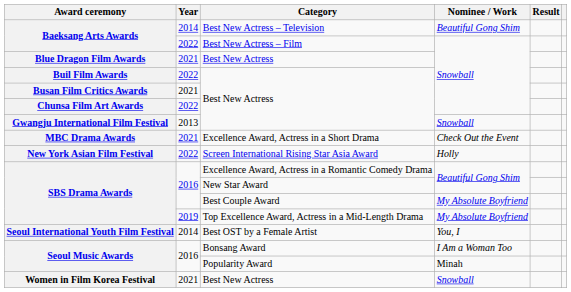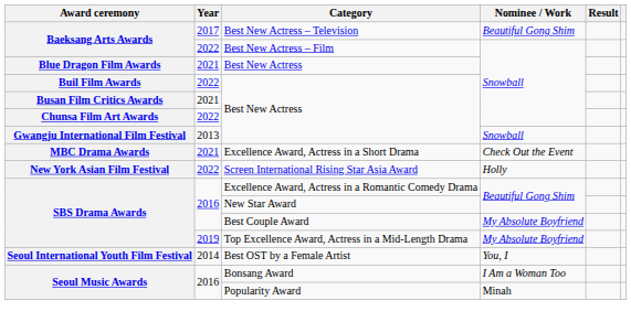 <table class="wikitable plainrowheaders sortable">
 <tr>
 <th scope="col">Award ceremony</th>
 <th scope="col">Year</th>
 <th scope="col">Category</th>
 <th scope="col">Nominee / Work</th>
 <th scope="col">Result</th>
 <th scope="col" class="unsortable"></th>
 </tr>
 <tr>
 <th scope="row" rowspan="2"><a href='#'>Baeksang Arts Awards</a></th>
-<td style="text-align:center"><a href='#'>2014</a></td>
+<td style="text-align:center"><a href='#'>2017</a></td>
 <td><a href='#'>Best New Actress – Television</a></td>
 <td><em><a href='#'>Beautiful Gong Shim</a></em></td>
 <td></td>
 <td style="text-align:center"></td>
 </tr>
 <tr>
 <td style="text-align:center"><a href='#'>2022</a></td>
 <td><a href='#'>Best New Actress – Film</a></td>
 <td rowspan="5"><em><a href='#'>Snowball</a></em></td>
 <td></td>
 <td style="text-align:center"></td>
 </tr>
 <tr>
 <th scope="row"><a href='#'>Blue Dragon Film Awards</a></th>
 <td style="text-align:center"><a href='#'>2021</a></td>
 <td><a href='#'>Best New Actress</a></td>
 <td></td>
 <td style="text-align:center"></td>
 </tr>
 <tr>
 <th scope="row"><a href='#'>Buil Film Awards</a></th>
 <td style="text-align:center"><a href='#'>2022</a></td>
 <td rowspan="4">Best New Actress</td>
 <td></td>
 <td style="text-align:center"></td>
 </tr>
 <tr>
 <th scope="row"><a href='#'>Busan Film Critics Awards</a></th>
 <td style="text-align:center">2021</td>
 <td></td>
 <td style="text-align:center"></td>
 </tr>
 <tr>
 <th scope="row"><a href='#'>Chunsa Film Art Awards</a></th>
 <td style="text-align:center"><a href='#'>2022</a></td>
 <td></td>
 <td style="text-align:center"></td>
 </tr>
 <tr>
 <th scope="row"><a href='#'>Gwangju International Film Festival</a></th>
 <td style="text-align:center">2013</td>
 <td><em><a href='#'>Snowball</a></em></td>
 <td></td>
 <td style="text-align:center"></td>
 </tr>
 <tr>
 <th scope="row"><a href='#'>MBC Drama Awards</a></th>
 <td style="text-align:center"><a href='#'>2021</a></td>
 <td>Excellence Award, Actress in a Short Drama</td>
 <td><em>Check Out the Event</em></td>
 <td></td>
 <td style="text-align:center"></td>
 </tr>
 <tr>
 <th scope="row"><a href='#'>New York Asian Film Festival</a></th>
 <td style="text-align:center"><a href='#'>2022</a></td>
 <td><a href='#'>Screen International Rising Star Asia Award</a></td>
 <td><em>Holly</em></td>
 <td></td>
 <td style="text-align:center"></td>
 </tr>
 <tr>
 <th scope="row"  rowspan="4"><a href='#'>SBS Drama Awards</a></th>
 <td rowspan="3" style="text-align:center"><a href='#'>2016</a></td>
 <td>Excellence Award, Actress in a Romantic Comedy Drama</td>
 <td rowspan="2"><em><a href='#'>Beautiful Gong Shim</a></em></td>
 <td></td>
 <td style="text-align:center"></td>
 </tr>
 <tr>
 <td>New Star Award</td>
 <td></td>
 <td style="text-align:center"></td>
 </tr>
 <tr>
 <td>Best Couple Award</td>
 <td><em><a href='#'>My Absolute Boyfriend</a></em></td>
 <td></td>
 <td style="text-align:center"></td>
 </tr>
 <tr>
 <td style="text-align:center"><a href='#'>2019</a></td>
 <td>Top Excellence Award, Actress in a Mid-Length Drama</td>
 <td><em><a href='#'>My Absolute Boyfriend</a></em></td>
 <td></td>
 <td style="text-align:center"></td>
 </tr>
 <tr>
 <th scope="row"><a href='#'>Seoul International Youth Film Festival</a></th>
 <td style="text-align:center">2014</td>
 <td>Best OST by a Female Artist</td>
 <td><em>You, I</em></td>
 <td></td>
 <td style="text-align:center"></td>
 </tr>
 <tr>
 <th scope="row"  rowspan="2"><a href='#'>Seoul Music Awards</a></th>
 <td rowspan="2" style="text-align:center">2016</td>
 <td>Bonsang Award</td>
 <td><em>I Am a Woman Too</em></td>
 <td></td>
 <td style="text-align:center"></td>
 </tr>
 <tr>
 <td>Popularity Award</td>
 <td>Minah</td>
 <td></td>
 <td style="text-align:center"></td>
 </tr>
-<tr>
-<th scope="row">Women in Film Korea Festival</th>
-<td style="text-align:center">2021</td>
-<td>Best New Actress</td>
-<td><em><a href='#'>Snowball</a></em></td>
-<td></td>
-<td style="text-align:center"></td>
-</tr>
 </table>
